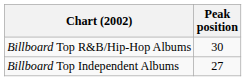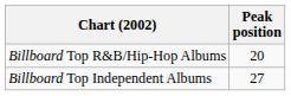 <table class="wikitable">
 <tr>
 <th>Chart (2002)</th>
 <th>Peak<br>position</th>
 </tr>
 <tr>
 <td><em>Billboard</em> Top R&B/Hip-Hop Albums</td>
-<td align="center">30</td>
+<td align="center">20</td>
 </tr>
 <tr>
 <td><em>Billboard</em> Top Independent Albums</td>
 <td align="center">27</td>
 </tr>
 </table>
